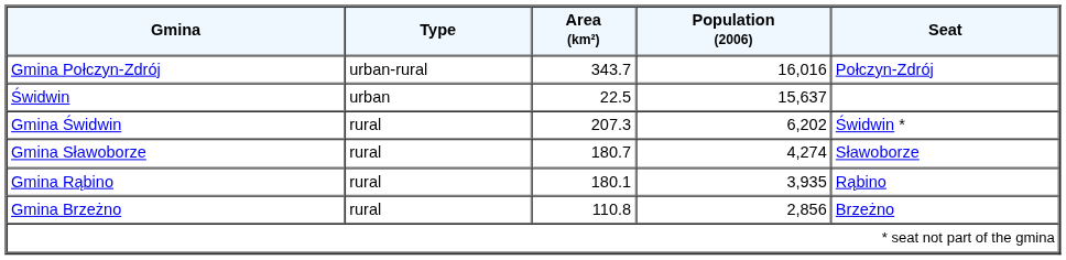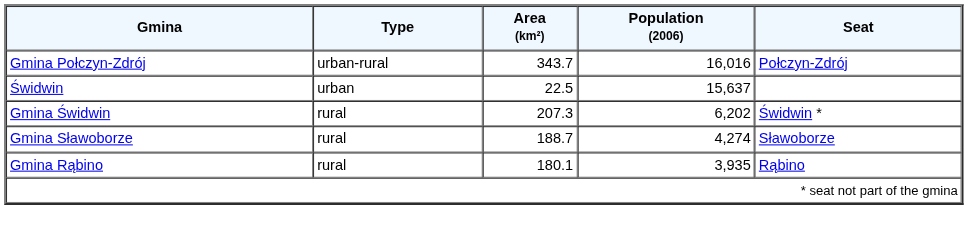 <table width="60%" border="2" cellpadding="3" cellspacing="0" style="font-size:90%;line-height:120%;">
 <tr bgcolor="F0F8FF">
 <td style="text-align:center;"><strong>Gmina</strong></td>
 <td style="text-align:center;"><strong>Type</strong></td>
 <td style="text-align:center;"><strong>Area<br><small>(km²)</small></strong></td>
 <td style="text-align:center;"><strong>Population<br><small>(2006)</small></strong></td>
 <td style="text-align:center;"><strong>Seat</strong></td>
 </tr>
 <tr>
 <td><a href='#'>Gmina Połczyn-Zdrój</a></td>
 <td>urban-rural</td>
 <td style="text-align:right;">343.7</td>
 <td style="text-align:right;">16,016</td>
 <td><a href='#'>Połczyn-Zdrój</a></td>
 </tr>
 <tr>
 <td><a href='#'>Świdwin</a></td>
 <td>urban</td>
 <td style="text-align:right;">22.5</td>
 <td style="text-align:right;">15,637</td>
 <td> </td>
 </tr>
 <tr>
 <td><a href='#'>Gmina Świdwin</a></td>
 <td>rural</td>
 <td style="text-align:right;">207.3</td>
 <td style="text-align:right;">6,202</td>
 <td><a href='#'>Świdwin</a> *</td>
 </tr>
 <tr>
 <td><a href='#'>Gmina Sławoborze</a></td>
 <td>rural</td>
-<td style="text-align:right;">180.7</td>
+<td style="text-align:right;">188.7</td>
 <td style="text-align:right;">4,274</td>
 <td><a href='#'>Sławoborze</a></td>
 </tr>
 <tr>
 <td><a href='#'>Gmina Rąbino</a></td>
 <td>rural</td>
 <td style="text-align:right;">180.1</td>
 <td style="text-align:right;">3,935</td>
 <td><a href='#'>Rąbino</a></td>
 </tr>
 <tr>
-<td><a href='#'>Gmina Brzeżno</a></td>
-<td>rural</td>
-<td style="text-align:right;">110.8</td>
-<td style="text-align:right;">2,856</td>
-<td><a href='#'>Brzeżno</a></td>
-</tr>
-<tr>
 <td colspan=5 style="text-align:right;font-size:90%">* seat not part of the gmina</td>
 </tr>
 <tr>
 </tr>
 </table>
